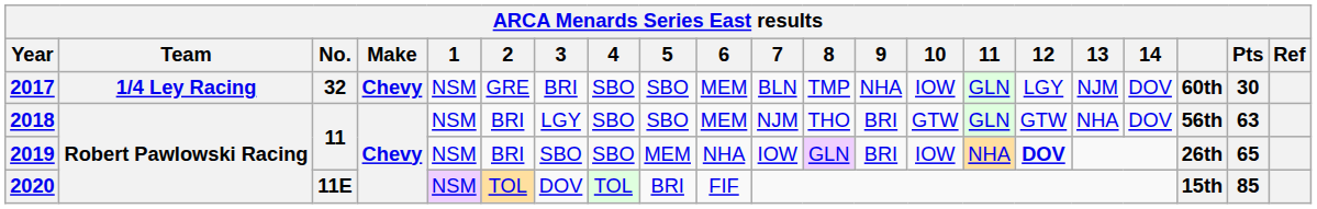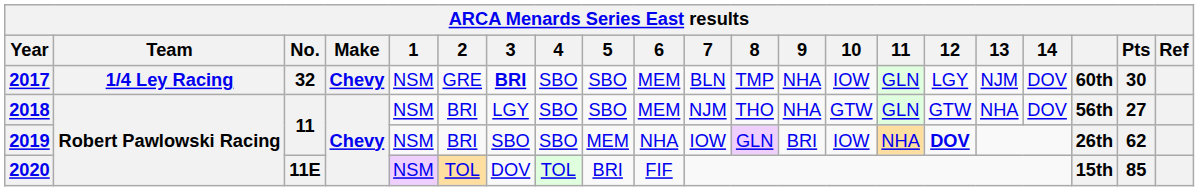 <table class="wikitable" style="text-align:center; font-size:75%">
 <tr>
 <th colspan="23"><a href='#'>ARCA Menards Series East</a> results</th>
 </tr>
 <tr>
 <th>Year</th>
 <th>Team</th>
 <th>No.</th>
 <th>Make</th>
 <th>1</th>
 <th>2</th>
 <th>3</th>
 <th>4</th>
 <th>5</th>
 <th>6</th>
 <th>7</th>
 <th>8</th>
 <th>9</th>
 <th>10</th>
 <th>11</th>
 <th>12</th>
 <th>13</th>
 <th>14</th>
 <th></th>
 <th>Pts</th>
 <th>Ref</th>
 </tr>
 <tr>
 <th><a href='#'>2017</a></th>
 <th><a href='#'>1/4 Ley Racing</a></th>
 <th>32</th>
 <th><a href='#'>Chevy</a></th>
 <td><a href='#'>NSM</a></td>
 <td><a href='#'>GRE</a></td>
-<td><a href='#'>BRI</a></td>
+<td><strong><a href='#'>BRI</a></strong></td>
 <td><a href='#'>SBO</a></td>
 <td><a href='#'>SBO</a></td>
 <td><a href='#'>MEM</a></td>
 <td><a href='#'>BLN</a></td>
 <td><a href='#'>TMP</a></td>
 <td><a href='#'>NHA</a></td>
 <td><a href='#'>IOW</a></td>
 <td style="background:#DFFFDF;"><a href='#'>GLN</a><br></td>
 <td><a href='#'>LGY</a></td>
 <td><a href='#'>NJM</a></td>
 <td><a href='#'>DOV</a></td>
 <th>60th</th>
 <th>30</th>
 <th></th>
 </tr>
 <tr>
 <th><a href='#'>2018</a></th>
 <th rowspan=3>Robert Pawlowski Racing</th>
 <th rowspan=2>11</th>
 <th rowspan=3><a href='#'>Chevy</a></th>
 <td><a href='#'>NSM</a></td>
 <td><a href='#'>BRI</a></td>
 <td><a href='#'>LGY</a></td>
 <td><a href='#'>SBO</a></td>
 <td><a href='#'>SBO</a></td>
 <td><a href='#'>MEM</a></td>
 <td><a href='#'>NJM</a></td>
 <td><a href='#'>THO</a></td>
-<td><a href='#'>BRI</a></td>
+<td><a href='#'>NHA</a></td>
 <td><a href='#'>GTW</a></td>
 <td style="background:#DFFFDF;"><a href='#'>GLN</a><br></td>
 <td><a href='#'>GTW</a></td>
 <td><a href='#'>NHA</a></td>
 <td><a href='#'>DOV</a></td>
 <th>56th</th>
-<th>63</th>
+<th>27</th>
 <th></th>
 </tr>
 <tr>
 <th><a href='#'>2019</a></th>
 <td><a href='#'>NSM</a></td>
 <td><a href='#'>BRI</a></td>
 <td><a href='#'>SBO</a></td>
 <td><a href='#'>SBO</a></td>
 <td><a href='#'>MEM</a></td>
 <td><a href='#'>NHA</a></td>
 <td><a href='#'>IOW</a></td>
 <td style="background:#EFCFFF;"><a href='#'>GLN</a><br></td>
 <td><a href='#'>BRI</a></td>
 <td><a href='#'>IOW</a></td>
 <td style="background:#FFDF9F;"><a href='#'>NHA</a><br></td>
 <td><strong><a href='#'>DOV</a></strong></td>
 <td colspan=2></td>
 <th>26th</th>
-<th>65</th>
+<th>62</th>
 <th></th>
 </tr>
 <tr>
 <th><a href='#'>2020</a></th>
 <th>11E</th>
 <td style="background:#EFCFFF;"><a href='#'>NSM</a><br></td>
 <td style="background:#FFDF9F;"><a href='#'>TOL</a><br></td>
 <td><a href='#'>DOV</a></td>
 <td style="background:#DFFFDF;"><a href='#'>TOL</a><br></td>
 <td><a href='#'>BRI</a></td>
 <td><a href='#'>FIF</a></td>
 <td colspan=8></td>
 <th>15th</th>
 <th>85</th>
 <th></th>
 </tr>
 </table>
